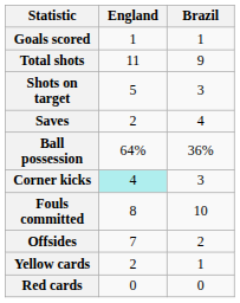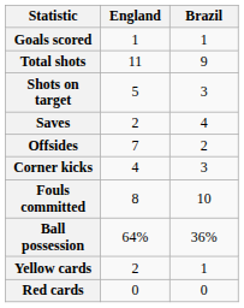 <table class="wikitable plainrowheaders" style="text-align:center">
 <tr>
 <th scope="col" style="width:100px">Statistic</th>
 <th scope="col" style="width:70px">England</th>
 <th scope="col" style="width:70px">Brazil</th>
 </tr>
 <tr>
 <th scope=row>Goals scored</th>
 <td>1</td>
 <td>1</td>
 </tr>
 <tr>
 <th scope=row>Total shots</th>
 <td>11</td>
 <td>9</td>
 </tr>
 <tr>
 <th scope=row>Shots on target</th>
 <td>5</td>
 <td>3</td>
 </tr>
 <tr>
 <th scope=row>Saves</th>
 <td>2</td>
 <td>4</td>
 </tr>
 <tr>
-<th scope=row>Ball possession</th>
-<td>64%</td>
-<td>36%</td>
+<th scope=row>Offsides</th>
+<td>7</td>
+<td>2</td>
 </tr>
 <tr>
 <th scope=row>Corner kicks</th>
-<td style="background: paleturquoise;">4</td>
+<td>4</td>
 <td>3</td>
 </tr>
 <tr>
 <th scope=row>Fouls committed</th>
 <td>8</td>
 <td>10</td>
 </tr>
 <tr>
-<th scope=row>Offsides</th>
-<td>7</td>
-<td>2</td>
+<th scope=row>Ball possession</th>
+<td>64%</td>
+<td>36%</td>
 </tr>
 <tr>
 <th scope=row>Yellow cards</th>
 <td>2</td>
 <td>1</td>
 </tr>
 <tr>
 <th scope=row>Red cards</th>
 <td>0</td>
 <td>0</td>
 </tr>
 </table>
